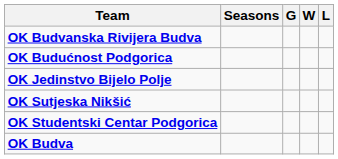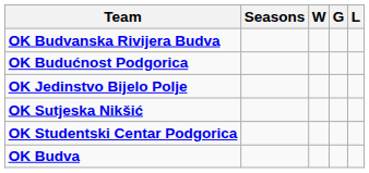 <table class="wikitable" style="font-size:90%">
 <tr>
 <th>Team</th>
 <th>Seasons</th>
+<th>W</th>
 <th>G</th>
-<th>W</th>
 <th>L</th>
 </tr>
 <tr>
 <td><strong><a href='#'>OK Budvanska Rivijera Budva</a></strong></td>
 <td></td>
 <td></td>
 <td></td>
 <td></td>
 </tr>
 <tr>
 <td><strong><a href='#'>OK Budućnost Podgorica</a></strong></td>
 <td></td>
 <td></td>
 <td></td>
 <td></td>
 </tr>
 <tr>
 <td><strong><a href='#'>OK Jedinstvo Bijelo Polje</a></strong></td>
 <td></td>
 <td></td>
 <td></td>
 <td></td>
 </tr>
 <tr>
 <td><strong><a href='#'>OK Sutjeska Nikšić</a></strong></td>
 <td></td>
 <td></td>
 <td></td>
 <td></td>
 </tr>
 <tr>
 <td><strong><a href='#'>OK Studentski Centar Podgorica</a></strong></td>
 <td></td>
 <td></td>
 <td></td>
 <td></td>
 </tr>
 <tr>
 <td><strong><a href='#'>OK Budva</a></strong></td>
 <td></td>
 <td></td>
 <td></td>
 <td></td>
 </tr>
 </table>
